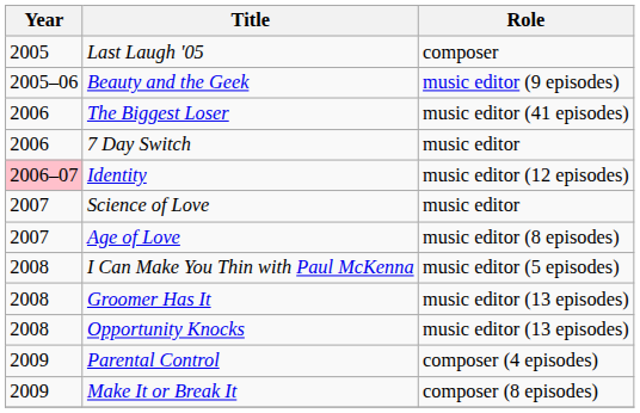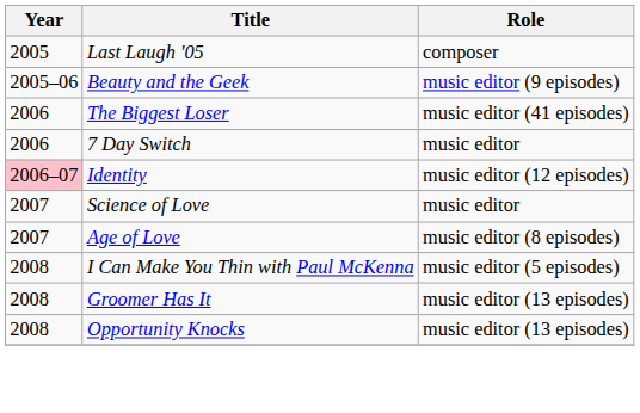 <table class="wikitable sortable">
 <tr>
 <th>Year</th>
 <th>Title</th>
 <th>Role</th>
 </tr>
 <tr>
 <td>2005</td>
 <td><em>Last Laugh '05</em></td>
 <td>composer</td>
 </tr>
 <tr>
 <td>2005–06</td>
 <td><em><a href='#'>Beauty and the Geek</a></em></td>
 <td><a href='#'>music editor</a> (9 episodes)</td>
 </tr>
 <tr>
 <td>2006</td>
 <td><em><a href='#'>The Biggest Loser</a></em></td>
 <td>music editor (41 episodes)</td>
 </tr>
 <tr>
 <td>2006</td>
 <td><em>7 Day Switch</em></td>
 <td>music editor</td>
 </tr>
 <tr>
 <td style="background: pink;">2006–07</td>
 <td><em><a href='#'>Identity</a></em></td>
 <td>music editor (12 episodes)</td>
 </tr>
 <tr>
 <td>2007</td>
 <td><em>Science of Love</em></td>
 <td>music editor</td>
 </tr>
 <tr>
 <td>2007</td>
 <td><em><a href='#'>Age of Love</a></em></td>
 <td>music editor (8 episodes)</td>
 </tr>
 <tr>
 <td>2008</td>
 <td><em>I Can Make You Thin with <a href='#'>Paul McKenna</a></em></td>
 <td>music editor (5 episodes)</td>
 </tr>
 <tr>
 <td>2008</td>
 <td><em><a href='#'>Groomer Has It</a></em></td>
 <td>music editor (13 episodes)</td>
 </tr>
 <tr>
 <td>2008</td>
 <td><em><a href='#'>Opportunity Knocks</a></em></td>
 <td>music editor (13 episodes)</td>
 </tr>
 <tr>
-<td>2009</td>
-<td><em><a href='#'>Parental Control</a></em></td>
-<td>composer (4 episodes)</td>
-</tr>
-<tr>
-<td>2009</td>
-<td><em><a href='#'>Make It or Break It</a></em></td>
-<td>composer (8 episodes)</td>
-</tr>
-<tr>
 </tr>
 </table>
